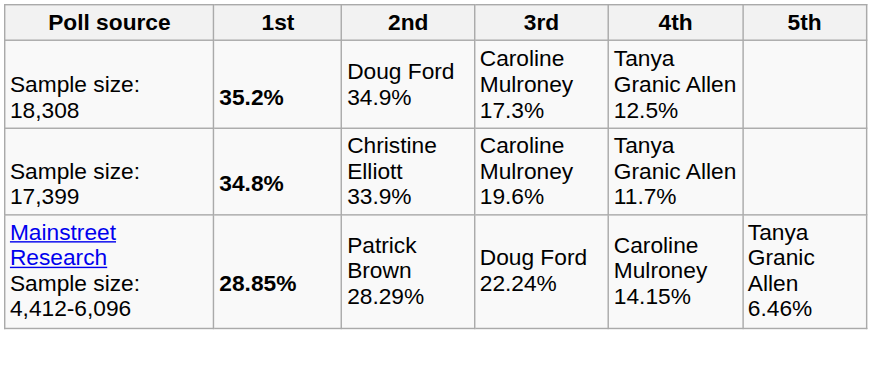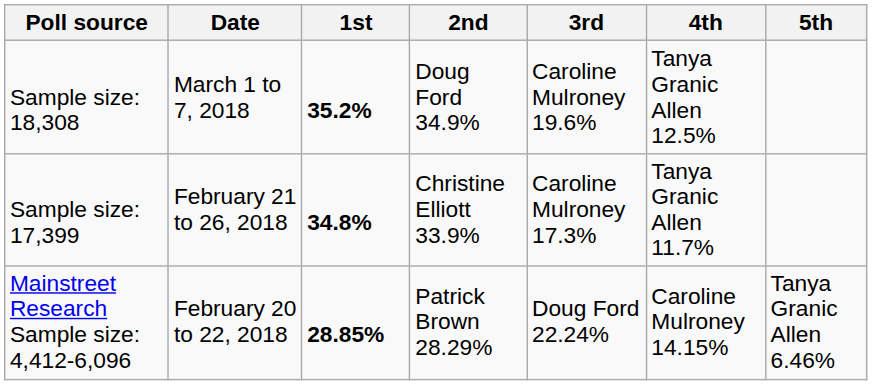 <table class="wikitable">
 <tr>
 <th style="width:180px;">Poll source</th>
+<th style="width:135px;">Date</th>
 <th style="width:100px;">1st</th>
 <th style="width:100px;">2nd</th>
 <th style="width:100px;">3rd</th>
 <th style="width:100px;">4th</th>
 <th style="width:100px;">5th</th>
 </tr>
 <tr>
 <td><br>Sample size: 18,308</td>
+<td>March 1 to 7, 2018</td>
 <td><br><strong>35.2%</strong></td>
 <td>Doug Ford<br>34.9%</td>
-<td>Caroline Mulroney<br> 17.3%</td>
+<td>Caroline Mulroney<br> 19.6%</td>
 <td>Tanya Granic Allen<br> 12.5%</td>
 <td></td>
 </tr>
 <tr>
 <td><br>Sample size: 17,399</td>
+<td>February 21 to 26, 2018</td>
 <td><br><strong>34.8%</strong></td>
 <td>Christine Elliott<br>33.9%</td>
-<td>Caroline Mulroney<br> 19.6%</td>
+<td>Caroline Mulroney<br> 17.3%</td>
 <td>Tanya Granic Allen<br> 11.7%</td>
 <td></td>
 </tr>
 <tr>
 <td><a href='#'>Mainstreet Research</a> <br>Sample size: 4,412-6,096</td>
+<td>February 20 to 22, 2018</td>
 <td><br><strong>28.85%</strong></td>
 <td>Patrick Brown<br>28.29%</td>
 <td>Doug Ford<br>22.24%</td>
 <td>Caroline Mulroney<br> 14.15%</td>
 <td>Tanya Granic Allen<br> 6.46%</td>
 </tr>
 </table>
